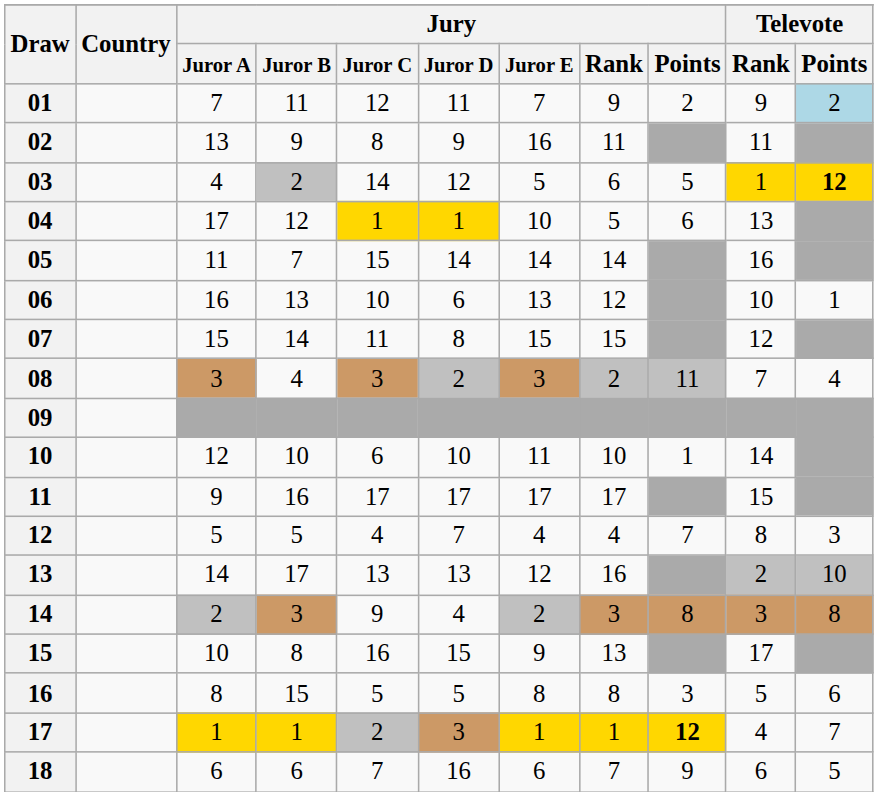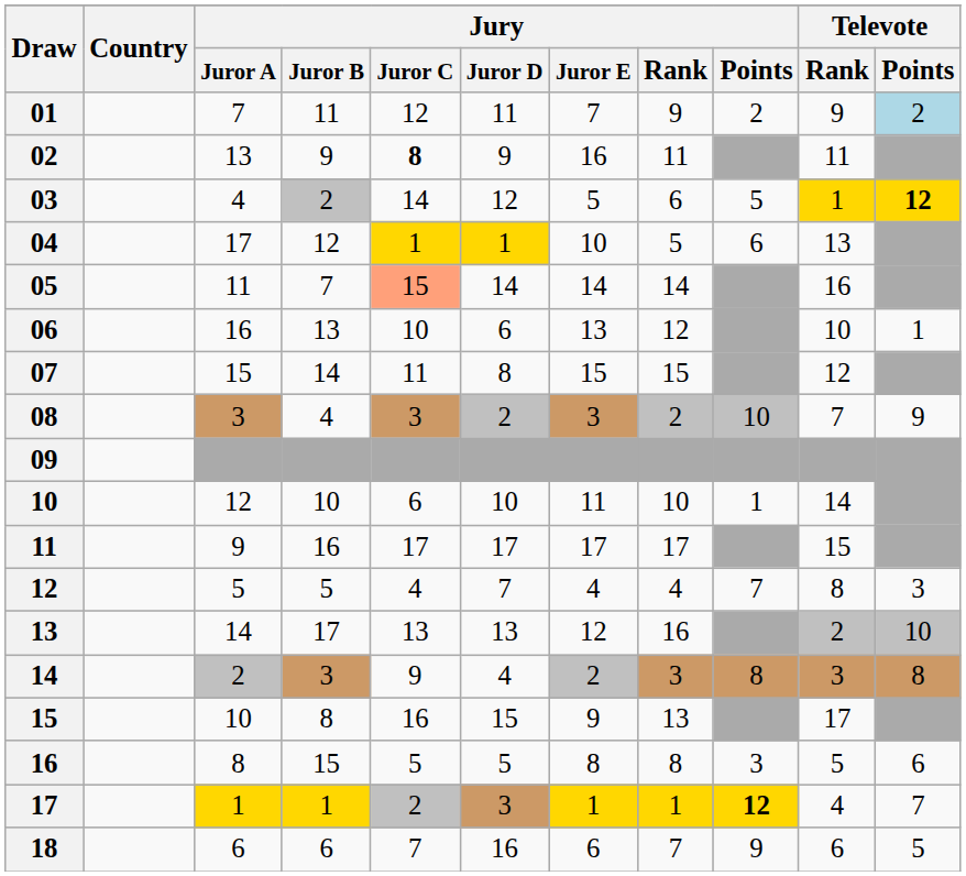 <table class="sortable wikitable collapsible plainrowheaders" style="text-align:center;">
 <tr>
 </tr>
 <tr>
 <th scope="col" rowspan="2">Draw</th>
 <th scope="col" rowspan="2">Country</th>
 <th scope="col" colspan="7">Jury</th>
 <th scope="col" colspan="2">Televote</th>
 </tr>
 <tr>
 <th scope="col"><small>Juror A</small></th>
 <th scope="col"><small>Juror B</small></th>
 <th scope="col"><small>Juror C</small></th>
 <th scope="col"><small>Juror D</small></th>
 <th scope="col"><small>Juror E</small></th>
 <th scope="col">Rank</th>
 <th scope="col">Points</th>
 <th scope="col">Rank</th>
 <th scope="col">Points</th>
 </tr>
 <tr>
 <th scope="row" style="text-align:center;">01</th>
 <td style="text-align:left;"></td>
 <td>7</td>
 <td>11</td>
 <td>12</td>
 <td>11</td>
 <td>7</td>
 <td>9</td>
 <td>2</td>
 <td>9</td>
 <td style="background: lightblue;">2</td>
 </tr>
 <tr>
 <th scope="row" style="text-align:center;">02</th>
 <td style="text-align:left;"></td>
 <td>13</td>
 <td>9</td>
-<td>8</td>
+<td><strong>8</strong></td>
 <td>9</td>
 <td>16</td>
 <td>11</td>
 <td style="background:#AAAAAA;"></td>
 <td>11</td>
 <td style="background:#AAAAAA;"></td>
 </tr>
 <tr>
 <th scope="row" style="text-align:center;">03</th>
 <td style="text-align:left;"></td>
 <td>4</td>
 <td style="background:silver;">2</td>
 <td>14</td>
 <td>12</td>
 <td>5</td>
 <td>6</td>
 <td>5</td>
 <td style="background:gold;">1</td>
 <td style="background:gold;"><strong>12</strong></td>
 </tr>
 <tr>
 <th scope="row" style="text-align:center;">04</th>
 <td style="text-align:left;"></td>
 <td>17</td>
 <td>12</td>
 <td style="background:gold;">1</td>
 <td style="background:gold;">1</td>
 <td>10</td>
 <td>5</td>
 <td>6</td>
 <td>13</td>
 <td style="background:#AAAAAA;"></td>
 </tr>
 <tr>
 <th scope="row" style="text-align:center;">05</th>
 <td style="text-align:left;"></td>
 <td>11</td>
 <td>7</td>
-<td>15</td>
+<td style="background: lightsalmon;">15</td>
 <td>14</td>
 <td>14</td>
 <td>14</td>
 <td style="background:#AAAAAA;"></td>
 <td>16</td>
 <td style="background:#AAAAAA;"></td>
 </tr>
 <tr>
 <th scope="row" style="text-align:center;">06</th>
 <td style="text-align:left;"></td>
 <td>16</td>
 <td>13</td>
 <td>10</td>
 <td>6</td>
 <td>13</td>
 <td>12</td>
 <td style="background:#AAAAAA;"></td>
 <td>10</td>
 <td>1</td>
 </tr>
 <tr>
 <th scope="row" style="text-align:center;">07</th>
 <td style="text-align:left;"></td>
 <td>15</td>
 <td>14</td>
 <td>11</td>
 <td>8</td>
 <td>15</td>
 <td>15</td>
 <td style="background:#AAAAAA;"></td>
 <td>12</td>
 <td style="background:#AAAAAA;"></td>
 </tr>
 <tr>
 <th scope="row" style="text-align:center;">08</th>
 <td style="text-align:left;"></td>
 <td style="background:#CC9966;">3</td>
 <td>4</td>
 <td style="background:#CC9966;">3</td>
 <td style="background:silver;">2</td>
 <td style="background:#CC9966;">3</td>
 <td style="background:silver;">2</td>
-<td style="background:silver;">11</td>
+<td style="background:silver;">10</td>
 <td>7</td>
-<td>4</td>
+<td>9</td>
 </tr>
 <tr class="sortbottom">
 <th scope="row" style="text-align:center;">09</th>
 <td style="text-align:left;"></td>
 <td style="background:#AAAAAA;"></td>
 <td style="background:#AAAAAA;"></td>
 <td style="background:#AAAAAA;"></td>
 <td style="background:#AAAAAA;"></td>
 <td style="background:#AAAAAA;"></td>
 <td style="background:#AAAAAA;"></td>
 <td style="background:#AAAAAA;"></td>
 <td style="background:#AAAAAA;"></td>
 <td style="background:#AAAAAA;"></td>
 </tr>
 <tr>
 <th scope="row" style="text-align:center;">10</th>
 <td style="text-align:left;"></td>
 <td>12</td>
 <td>10</td>
 <td>6</td>
 <td>10</td>
 <td>11</td>
 <td>10</td>
 <td>1</td>
 <td>14</td>
 <td style="background:#AAAAAA;"></td>
 </tr>
 <tr>
 <th scope="row" style="text-align:center;">11</th>
 <td style="text-align:left;"></td>
 <td>9</td>
 <td>16</td>
 <td>17</td>
 <td>17</td>
 <td>17</td>
 <td>17</td>
 <td style="background:#AAAAAA;"></td>
 <td>15</td>
 <td style="background:#AAAAAA;"></td>
 </tr>
 <tr>
 <th scope="row" style="text-align:center;">12</th>
 <td style="text-align:left;"></td>
 <td>5</td>
 <td>5</td>
 <td>4</td>
 <td>7</td>
 <td>4</td>
 <td>4</td>
 <td>7</td>
 <td>8</td>
 <td>3</td>
 </tr>
 <tr>
 <th scope="row" style="text-align:center;">13</th>
 <td style="text-align:left;"></td>
 <td>14</td>
 <td>17</td>
 <td>13</td>
 <td>13</td>
 <td>12</td>
 <td>16</td>
 <td style="background:#AAAAAA;"></td>
 <td style="background:silver;">2</td>
 <td style="background:silver;">10</td>
 </tr>
 <tr>
 <th scope="row" style="text-align:center;">14</th>
 <td style="text-align:left;"></td>
 <td style="background:silver;">2</td>
 <td style="background:#CC9966;">3</td>
 <td>9</td>
 <td>4</td>
 <td style="background:silver;">2</td>
 <td style="background:#CC9966;">3</td>
 <td style="background:#CC9966;">8</td>
 <td style="background:#CC9966;">3</td>
 <td style="background:#CC9966;">8</td>
 </tr>
 <tr>
 <th scope="row" style="text-align:center;">15</th>
 <td style="text-align:left;"></td>
 <td>10</td>
 <td>8</td>
 <td>16</td>
 <td>15</td>
 <td>9</td>
 <td>13</td>
 <td style="background:#AAAAAA;"></td>
 <td>17</td>
 <td style="background:#AAAAAA;"></td>
 </tr>
 <tr>
 <th scope="row" style="text-align:center;">16</th>
 <td style="text-align:left;"></td>
 <td>8</td>
 <td>15</td>
 <td>5</td>
 <td>5</td>
 <td>8</td>
 <td>8</td>
 <td>3</td>
 <td>5</td>
 <td>6</td>
 </tr>
 <tr>
 <th scope="row" style="text-align:center;">17</th>
 <td style="text-align:left;"></td>
 <td style="background:gold;">1</td>
 <td style="background:gold;">1</td>
 <td style="background:silver;">2</td>
 <td style="background:#CC9966;">3</td>
 <td style="background:gold;">1</td>
 <td style="background:gold;">1</td>
 <td style="background:gold;"><strong>12</strong></td>
 <td>4</td>
 <td>7</td>
 </tr>
 <tr>
 <th scope="row" style="text-align:center;">18</th>
 <td style="text-align:left;"></td>
 <td>6</td>
 <td>6</td>
 <td>7</td>
 <td>16</td>
 <td>6</td>
 <td>7</td>
 <td>9</td>
 <td>6</td>
 <td>5</td>
 </tr>
 </table>
